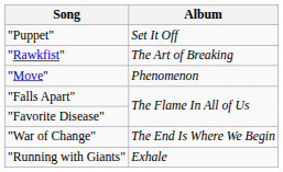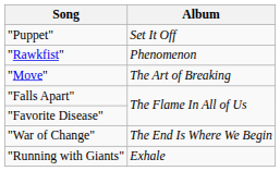 <table class="wikitable">
 <tr>
 <th>Song</th>
 <th>Album</th>
 </tr>
 <tr>
 <td>"Puppet"</td>
 <td><em>Set It Off</em></td>
 </tr>
 <tr>
 <td>"<a href='#'>Rawkfist</a>"</td>
-<td><em>The Art of Breaking</em></td>
+<td><em>Phenomenon</em></td>
 </tr>
 <tr>
 <td>"<a href='#'>Move</a>"</td>
-<td><em>Phenomenon</em></td>
+<td><em>The Art of Breaking</em></td>
 </tr>
 <tr>
 <td>"Falls Apart"</td>
 <td rowspan="2"><em>The Flame In All of Us</em></td>
 </tr>
 <tr>
 <td>"Favorite Disease"</td>
 </tr>
 <tr>
 <td>"War of Change"</td>
 <td><em>The End Is Where We Begin</em></td>
 </tr>
 <tr>
 <td>"Running with Giants"</td>
 <td><em>Exhale</em></td>
 </tr>
 </table>
